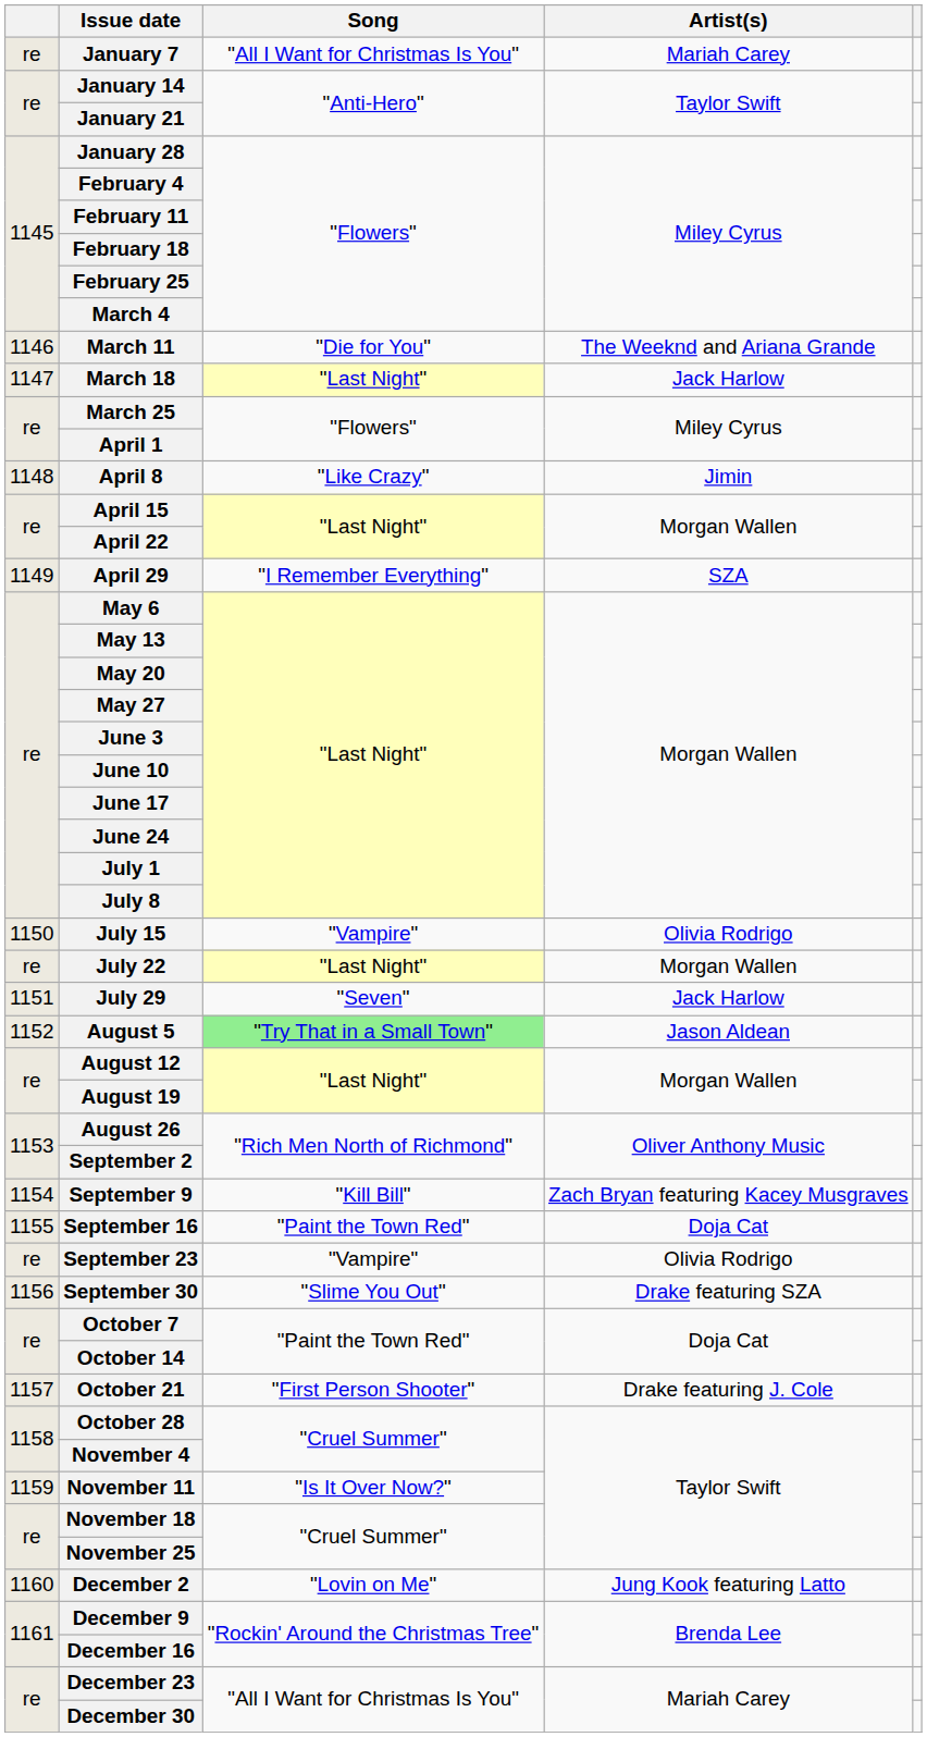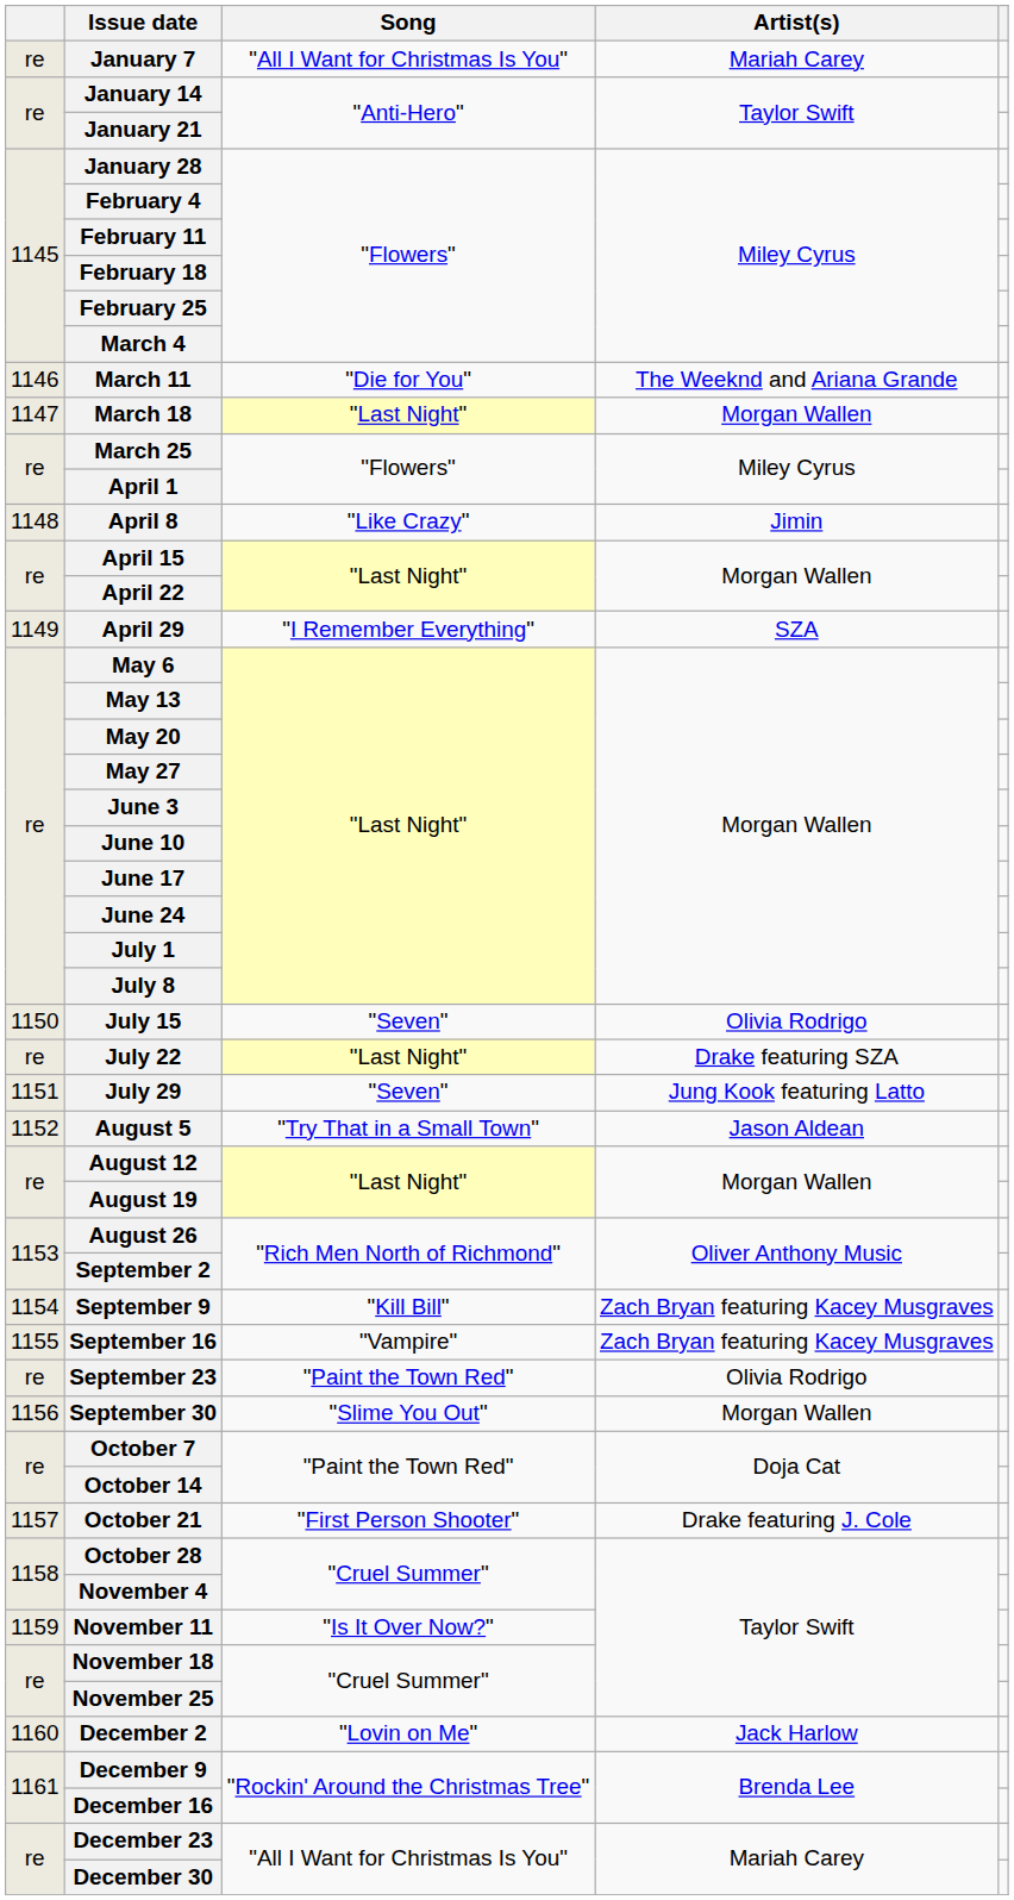 <table class="wikitable plainrowheaders" style="text-align: center">
 <tr>
 <th width="1"></th>
 <th scope="col">Issue date</th>
 <th>Song</th>
 <th>Artist(s)</th>
 <th></th>
 </tr>
 <tr>
 <td bgcolor=#EDEAE0 align="center">re</td>
 <th scope="row">January 7</th>
 <td>"<a href='#'>All I Want for Christmas Is You</a>"</td>
 <td><a href='#'>Mariah Carey</a></td>
 <td></td>
 </tr>
 <tr>
 <td rowspan=2 bgcolor=#EDEAE0 align="center">re</td>
 <th scope="row">January 14</th>
 <td rowspan=2>"<a href='#'>Anti-Hero</a>"</td>
 <td rowspan=2><a href='#'>Taylor Swift</a></td>
 <td></td>
 </tr>
 <tr>
 <th scope="row">January 21</th>
 <td></td>
 </tr>
 <tr>
 <td bgcolor=#EDEAE0 align="center" rowspan=6>1145</td>
 <th scope="row">January 28</th>
 <td rowspan=6>"<a href='#'>Flowers</a>"</td>
 <td rowspan=6><a href='#'>Miley Cyrus</a></td>
 <td></td>
 </tr>
 <tr>
 <th scope="row">February 4</th>
 <td></td>
 </tr>
 <tr>
 <th scope="row">February 11</th>
 <td></td>
 </tr>
 <tr>
 <th scope="row">February 18</th>
 <td></td>
 </tr>
 <tr>
 <th scope="row">February 25</th>
 <td></td>
 </tr>
 <tr>
 <th scope="row">March 4</th>
 <td></td>
 </tr>
 <tr>
 <td bgcolor=#EDEAE0 align="center">1146</td>
 <th scope="row">March 11</th>
 <td>"<a href='#'>Die for You</a>"</td>
 <td><a href='#'>The Weeknd</a> and <a href='#'>Ariana Grande</a></td>
 <td></td>
 </tr>
 <tr>
 <td bgcolor=#EDEAE0 align="center">1147</td>
 <th scope="row">March 18</th>
 <td bgcolor=#FFFFBB>"<a href='#'>Last Night</a>" </td>
-<td><a href='#'>Jack Harlow</a></td>
+<td><a href='#'>Morgan Wallen</a></td>
 <td></td>
 </tr>
 <tr>
 <td bgcolor=#EDEAE0 align="center" rowspan=2>re</td>
 <th scope="row">March 25</th>
 <td rowspan=2>"Flowers"</td>
 <td rowspan=2>Miley Cyrus</td>
 <td></td>
 </tr>
 <tr>
 <th scope="row">April 1</th>
 <td></td>
 </tr>
 <tr>
 <td bgcolor=#EDEAE0 align="center">1148</td>
 <th scope="row">April 8</th>
 <td>"<a href='#'>Like Crazy</a>"</td>
 <td><a href='#'>Jimin</a></td>
 <td></td>
 </tr>
 <tr>
 <td bgcolor=#EDEAE0 align="center" rowspan=2>re</td>
 <th scope="row">April 15</th>
 <td bgcolor=#FFFFBB rowspan=2>"Last Night" </td>
 <td rowspan=2>Morgan Wallen</td>
 <td></td>
 </tr>
 <tr>
 <th scope="row">April 22</th>
 <td></td>
 </tr>
 <tr>
 <td bgcolor=#EDEAE0 align="center">1149</td>
 <th scope="row">April 29</th>
 <td>"<a href='#'>I Remember Everything</a>"</td>
 <td><a href='#'>SZA</a></td>
 <td></td>
 </tr>
 <tr>
 <td bgcolor=#EDEAE0 align="center" rowspan=10>re</td>
 <th scope="row">May 6</th>
 <td bgcolor=#FFFFBB rowspan=10>"Last Night" </td>
 <td rowspan=10>Morgan Wallen</td>
 <td></td>
 </tr>
 <tr>
 <th scope="row">May 13</th>
 <td></td>
 </tr>
 <tr>
 <th scope="row">May 20</th>
 <td></td>
 </tr>
 <tr>
 <th scope="row">May 27</th>
 <td></td>
 </tr>
 <tr>
 <th scope="row">June 3</th>
 <td></td>
 </tr>
 <tr>
 <th scope="row">June 10</th>
 <td></td>
 </tr>
 <tr>
 <th scope="row">June 17</th>
 <td></td>
 </tr>
 <tr>
 <th scope="row">June 24</th>
 <td></td>
 </tr>
 <tr>
 <th scope="row">July 1</th>
 <td></td>
 </tr>
 <tr>
 <th scope="row">July 8</th>
 <td></td>
 </tr>
 <tr>
 <td bgcolor=#EDEAE0 align="center">1150</td>
 <th scope="row">July 15</th>
-<td>"<a href='#'>Vampire</a>"</td>
+<td>"<a href='#'>Seven</a>"</td>
 <td><a href='#'>Olivia Rodrigo</a></td>
 <td></td>
 </tr>
 <tr>
 <td bgcolor=#EDEAE0 align="center">re</td>
 <th scope="row">July 22</th>
 <td bgcolor=#FFFFBB>"Last Night" </td>
-<td>Morgan Wallen</td>
+<td><a href='#'>Drake</a> featuring SZA</td>
 <td></td>
 </tr>
 <tr>
 <td bgcolor=#EDEAE0 align="center">1151</td>
 <th scope="row">July 29</th>
 <td>"<a href='#'>Seven</a>"</td>
-<td><a href='#'>Jack Harlow</a></td>
+<td><a href='#'>Jung Kook</a> featuring <a href='#'>Latto</a></td>
 <td></td>
 </tr>
 <tr>
 <td bgcolor=#EDEAE0 align="center">1152</td>
 <th scope="row">August 5</th>
-<td style="background: lightgreen;">"<a href='#'>Try That in a Small Town</a>"</td>
+<td>"<a href='#'>Try That in a Small Town</a>"</td>
 <td><a href='#'>Jason Aldean</a></td>
 <td></td>
 </tr>
 <tr>
 <td bgcolor=#EDEAE0 align="center" rowspan=2>re</td>
 <th scope="row">August 12</th>
 <td bgcolor=#FFFFBB rowspan=2>"Last Night" </td>
 <td rowspan=2>Morgan Wallen</td>
 <td></td>
 </tr>
 <tr>
 <th scope="row">August 19</th>
 <td></td>
 </tr>
 <tr>
 <td bgcolor=#EDEAE0 align="center" rowspan=2>1153</td>
 <th scope="row">August 26</th>
 <td rowspan=2>"<a href='#'>Rich Men North of Richmond</a>"</td>
 <td rowspan=2><a href='#'>Oliver Anthony Music</a></td>
 <td></td>
 </tr>
 <tr>
 <th scope="row">September 2</th>
 <td></td>
 </tr>
 <tr>
 <td bgcolor=#EDEAE0 align="center">1154</td>
 <th scope="row">September 9</th>
 <td>"<a href='#'>Kill Bill</a>"</td>
 <td><a href='#'>Zach Bryan</a> featuring <a href='#'>Kacey Musgraves</a></td>
 <td></td>
 </tr>
 <tr>
 <td bgcolor=#EDEAE0 align="center">1155</td>
 <th scope="row">September 16</th>
-<td>"<a href='#'>Paint the Town Red</a>"</td>
-<td><a href='#'>Doja Cat</a></td>
+<td>"Vampire"</td>
+<td><a href='#'>Zach Bryan</a> featuring <a href='#'>Kacey Musgraves</a></td>
 <td></td>
 </tr>
 <tr>
 <td bgcolor=#EDEAE0 align="center">re</td>
 <th scope="row">September 23</th>
-<td>"Vampire"</td>
+<td>"<a href='#'>Paint the Town Red</a>"</td>
 <td>Olivia Rodrigo</td>
 <td></td>
 </tr>
 <tr>
 <td bgcolor=#EDEAE0 align="center">1156</td>
 <th scope="row">September 30</th>
 <td>"<a href='#'>Slime You Out</a>"</td>
-<td><a href='#'>Drake</a> featuring SZA</td>
+<td>Morgan Wallen</td>
 <td></td>
 </tr>
 <tr>
 <td bgcolor=#EDEAE0 align="center" rowspan=2>re</td>
 <th scope="row">October 7</th>
 <td rowspan=2>"Paint the Town Red"</td>
 <td rowspan=2>Doja Cat</td>
 <td></td>
 </tr>
 <tr>
 <th scope="row">October 14</th>
 <td></td>
 </tr>
 <tr>
 <td bgcolor=#EDEAE0 align="center">1157</td>
 <th scope="row">October 21</th>
 <td>"<a href='#'>First Person Shooter</a>"</td>
 <td>Drake featuring <a href='#'>J. Cole</a></td>
 <td></td>
 </tr>
 <tr>
 <td bgcolor=#EDEAE0 align="center" rowspan=2>1158</td>
 <th scope="row">October 28</th>
 <td rowspan=2>"<a href='#'>Cruel Summer</a>"</td>
 <td rowspan=5>Taylor Swift</td>
 <td></td>
 </tr>
 <tr>
 <th scope="row">November 4</th>
 <td></td>
 </tr>
 <tr>
 <td bgcolor=#EDEAE0 align="center">1159</td>
 <th scope="row">November 11</th>
 <td>"<a href='#'>Is It Over Now?</a>"</td>
 <td></td>
 </tr>
 <tr>
 <td bgcolor=#EDEAE0 align="center" rowspan=2>re</td>
 <th scope="row">November 18</th>
 <td rowspan=2>"Cruel Summer"</td>
 <td></td>
 </tr>
 <tr>
 <th scope="row">November 25</th>
 <td></td>
 </tr>
 <tr>
 <td bgcolor=#EDEAE0 align="center">1160</td>
 <th scope="row">December 2</th>
 <td>"<a href='#'>Lovin on Me</a>"</td>
-<td><a href='#'>Jung Kook</a> featuring <a href='#'>Latto</a></td>
+<td><a href='#'>Jack Harlow</a></td>
 <td></td>
 </tr>
 <tr>
 <td bgcolor=#EDEAE0 align="center" rowspan=2>1161</td>
 <th scope="row">December 9</th>
 <td rowspan=2>"<a href='#'>Rockin' Around the Christmas Tree</a>"</td>
 <td rowspan=2><a href='#'>Brenda Lee</a></td>
 <td></td>
 </tr>
 <tr>
 <th scope="row">December 16</th>
 <td></td>
 </tr>
 <tr>
 <td bgcolor=#EDEAE0 align="center" rowspan=2>re</td>
 <th scope="row">December 23</th>
 <td rowspan=2>"All I Want for Christmas Is You"</td>
 <td rowspan=2>Mariah Carey</td>
 <td></td>
 </tr>
 <tr>
 <th scope="row">December 30</th>
 <td></td>
 </tr>
 </table>
